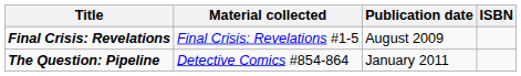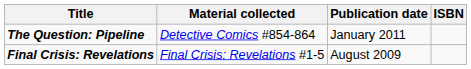 <table class="wikitable">
 <tr>
 <th>Title</th>
 <th>Material collected</th>
 <th>Publication date</th>
 <th>ISBN</th>
 </tr>
 <tr>
+<td><strong><em>The Question: Pipeline</em></strong></td>
+<td><em><a href='#'>Detective Comics</a></em> #854-864</td>
+<td>January 2011</td>
+<td></td>
+</tr>
+<tr>
 <td><strong><em>Final Crisis: Revelations</em></strong></td>
 <td><em><a href='#'>Final Crisis: Revelations</a></em> #1-5</td>
 <td>August 2009</td>
 <td></td>
 </tr>
-<tr>
-<td><strong><em>The Question: Pipeline</em></strong></td>
-<td><em><a href='#'>Detective Comics</a></em> #854-864</td>
-<td>January 2011</td>
-<td></td>
-</tr>
 </table>
